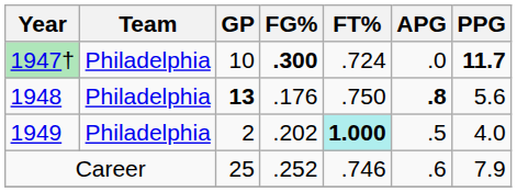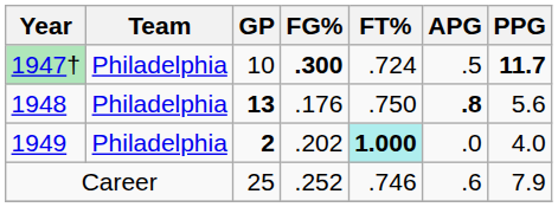 <table class="wikitable sortable" style="font-size:95%; text-align:right;">
 <tr>
 <th>Year</th>
 <th>Team</th>
 <th>GP</th>
 <th>FG%</th>
 <th>FT%</th>
 <th>APG</th>
 <th>PPG</th>
 </tr>
 <tr>
 <td style="text-align:left;background:#afe6ba"><a href='#'>1947</a>†</td>
 <td style="text-align:left;"><a href='#'>Philadelphia</a></td>
 <td>10</td>
 <td><strong>.300</strong></td>
 <td>.724</td>
-<td>.0</td>
+<td>.5</td>
 <td><strong>11.7</strong></td>
 </tr>
 <tr>
 <td style="text-align:left;"><a href='#'>1948</a></td>
 <td style="text-align:left;"><a href='#'>Philadelphia</a></td>
 <td><strong>13</strong></td>
 <td>.176</td>
 <td>.750</td>
 <td><strong>.8</strong></td>
 <td>5.6</td>
 </tr>
 <tr>
 <td style="text-align:left;"><a href='#'>1949</a></td>
 <td style="text-align:left;"><a href='#'>Philadelphia</a></td>
-<td>2</td>
+<td><strong>2</strong></td>
 <td>.202</td>
 <td style="background: paleturquoise;"><strong>1.000</strong></td>
-<td>.5</td>
+<td>.0</td>
 <td>4.0</td>
 </tr>
 <tr>
 <td style="text-align:center;" colspan="2">Career</td>
 <td>25</td>
 <td>.252</td>
 <td>.746</td>
 <td>.6</td>
 <td>7.9</td>
 </tr>
 <tr>
 </tr>
 </table>
